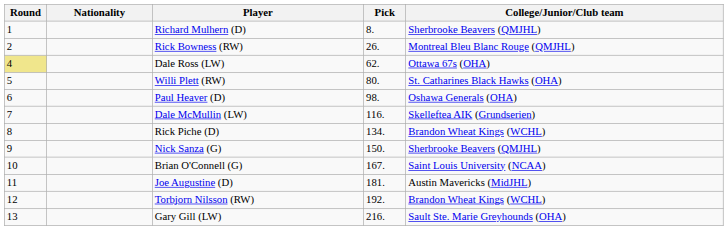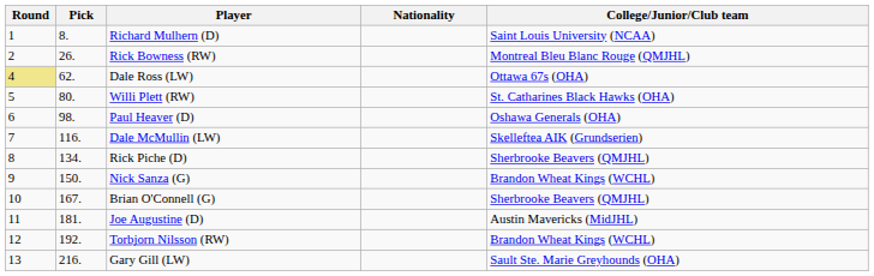 <table class="wikitable">
 <tr>
 <th bgcolor="#DDDDFF" width="5%">Round</th>
+<th bgcolor="#DDDDFF" width="5%">Pick</th>
+<th bgcolor="#DDDDFF" width="25%">Player</th>
 <th bgcolor="#DDDDFF" width="12.5%">Nationality</th>
-<th bgcolor="#DDDDFF" width="25%">Player</th>
-<th bgcolor="#DDDDFF" width="5%">Pick</th>
 <th bgcolor="#DDDDFF" width="37.5%">College/Junior/Club team</th>
 </tr>
 <tr>
 <td>1</td>
+<td>8.</td>
+<td><a href='#'>Richard Mulhern</a> (D)</td>
 <td></td>
-<td><a href='#'>Richard Mulhern</a> (D)</td>
-<td>8.</td>
-<td><a href='#'>Sherbrooke Beavers</a> (<a href='#'>QMJHL</a>)</td>
+<td><a href='#'>Saint Louis University</a> (<a href='#'>NCAA</a>)</td>
 </tr>
 <tr>
 <td>2</td>
+<td>26.</td>
+<td><a href='#'>Rick Bowness</a> (RW)</td>
 <td></td>
-<td><a href='#'>Rick Bowness</a> (RW)</td>
-<td>26.</td>
 <td><a href='#'>Montreal Bleu Blanc Rouge</a> (<a href='#'>QMJHL</a>)</td>
 </tr>
 <tr>
 <td style="background: khaki;">4</td>
+<td>62.</td>
+<td>Dale Ross (LW)</td>
 <td></td>
-<td>Dale Ross (LW)</td>
-<td>62.</td>
 <td><a href='#'>Ottawa 67s</a> (<a href='#'>OHA</a>)</td>
 </tr>
 <tr>
 <td>5</td>
+<td>80.</td>
+<td><a href='#'>Willi Plett</a> (RW)</td>
 <td></td>
-<td><a href='#'>Willi Plett</a> (RW)</td>
-<td>80.</td>
 <td><a href='#'>St. Catharines Black Hawks</a> (<a href='#'>OHA</a>)</td>
 </tr>
 <tr>
 <td>6</td>
+<td>98.</td>
+<td><a href='#'>Paul Heaver</a> (D)</td>
 <td></td>
-<td><a href='#'>Paul Heaver</a> (D)</td>
-<td>98.</td>
 <td><a href='#'>Oshawa Generals</a> (<a href='#'>OHA</a>)</td>
 </tr>
 <tr>
 <td>7</td>
+<td>116.</td>
+<td><a href='#'>Dale McMullin</a> (LW)</td>
 <td></td>
-<td><a href='#'>Dale McMullin</a> (LW)</td>
-<td>116.</td>
 <td><a href='#'>Skelleftea AIK</a> (<a href='#'>Grundserien</a>)</td>
 </tr>
 <tr>
 <td>8</td>
+<td>134.</td>
+<td>Rick Piche (D)</td>
 <td></td>
-<td>Rick Piche (D)</td>
-<td>134.</td>
+<td><a href='#'>Sherbrooke Beavers</a> (<a href='#'>QMJHL</a>)</td>
+</tr>
+<tr>
+<td>9</td>
+<td>150.</td>
+<td><a href='#'>Nick Sanza</a> (G)</td>
+<td></td>
 <td><a href='#'>Brandon Wheat Kings</a> (<a href='#'>WCHL</a>)</td>
 </tr>
 <tr>
-<td>9</td>
+<td>10</td>
+<td>167.</td>
+<td>Brian O'Connell (G)</td>
 <td></td>
-<td><a href='#'>Nick Sanza</a> (G)</td>
-<td>150.</td>
 <td><a href='#'>Sherbrooke Beavers</a> (<a href='#'>QMJHL</a>)</td>
 </tr>
 <tr>
-<td>10</td>
+<td>11</td>
+<td>181.</td>
+<td><a href='#'>Joe Augustine</a> (D)</td>
 <td></td>
-<td>Brian O'Connell (G)</td>
-<td>167.</td>
-<td><a href='#'>Saint Louis University</a> (<a href='#'>NCAA</a>)</td>
-</tr>
-<tr>
-<td>11</td>
-<td></td>
-<td><a href='#'>Joe Augustine</a> (D)</td>
-<td>181.</td>
 <td>Austin Mavericks (<a href='#'>MidJHL</a>)</td>
 </tr>
 <tr>
 <td>12</td>
+<td>192.</td>
+<td><a href='#'>Torbjorn Nilsson</a> (RW)</td>
 <td></td>
-<td><a href='#'>Torbjorn Nilsson</a> (RW)</td>
-<td>192.</td>
 <td><a href='#'>Brandon Wheat Kings</a> (<a href='#'>WCHL</a>)</td>
 </tr>
 <tr>
 <td>13</td>
+<td>216.</td>
+<td>Gary Gill (LW)</td>
 <td></td>
-<td>Gary Gill (LW)</td>
-<td>216.</td>
 <td><a href='#'>Sault Ste. Marie Greyhounds</a> (<a href='#'>OHA</a>)</td>
 </tr>
 </table>
